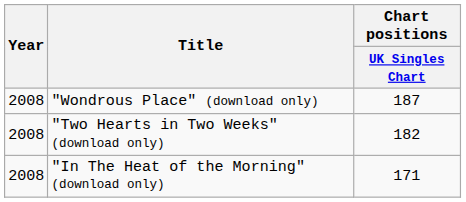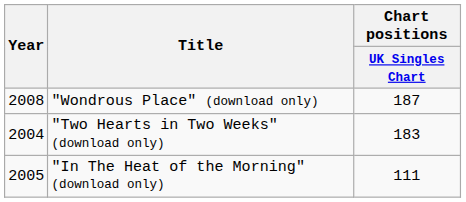 <table class="wikitable">
 <tr>
 <th width="28" rowspan="2">Year</th>
 <th width="257" rowspan="2">Title</th>
 <th colspan="3">Chart positions</th>
 </tr>
 <tr>
 <th width="86"><small><a href='#'>UK Singles Chart</a></small></th>
 </tr>
 <tr>
 <td>2008</td>
 <td>"Wondrous Place" <small>(download only)</small></td>
 <td align="center">187</td>
 </tr>
 <tr>
-<td>2008</td>
+<td>2004</td>
 <td>"Two Hearts in Two Weeks" <small>(download only)</small></td>
-<td align="center">182</td>
+<td align="center">183</td>
 </tr>
 <tr>
-<td>2008</td>
+<td>2005</td>
 <td>"In The Heat of the Morning" <small>(download only)</small></td>
-<td align="center">171</td>
+<td align="center">111</td>
 </tr>
 </table>
